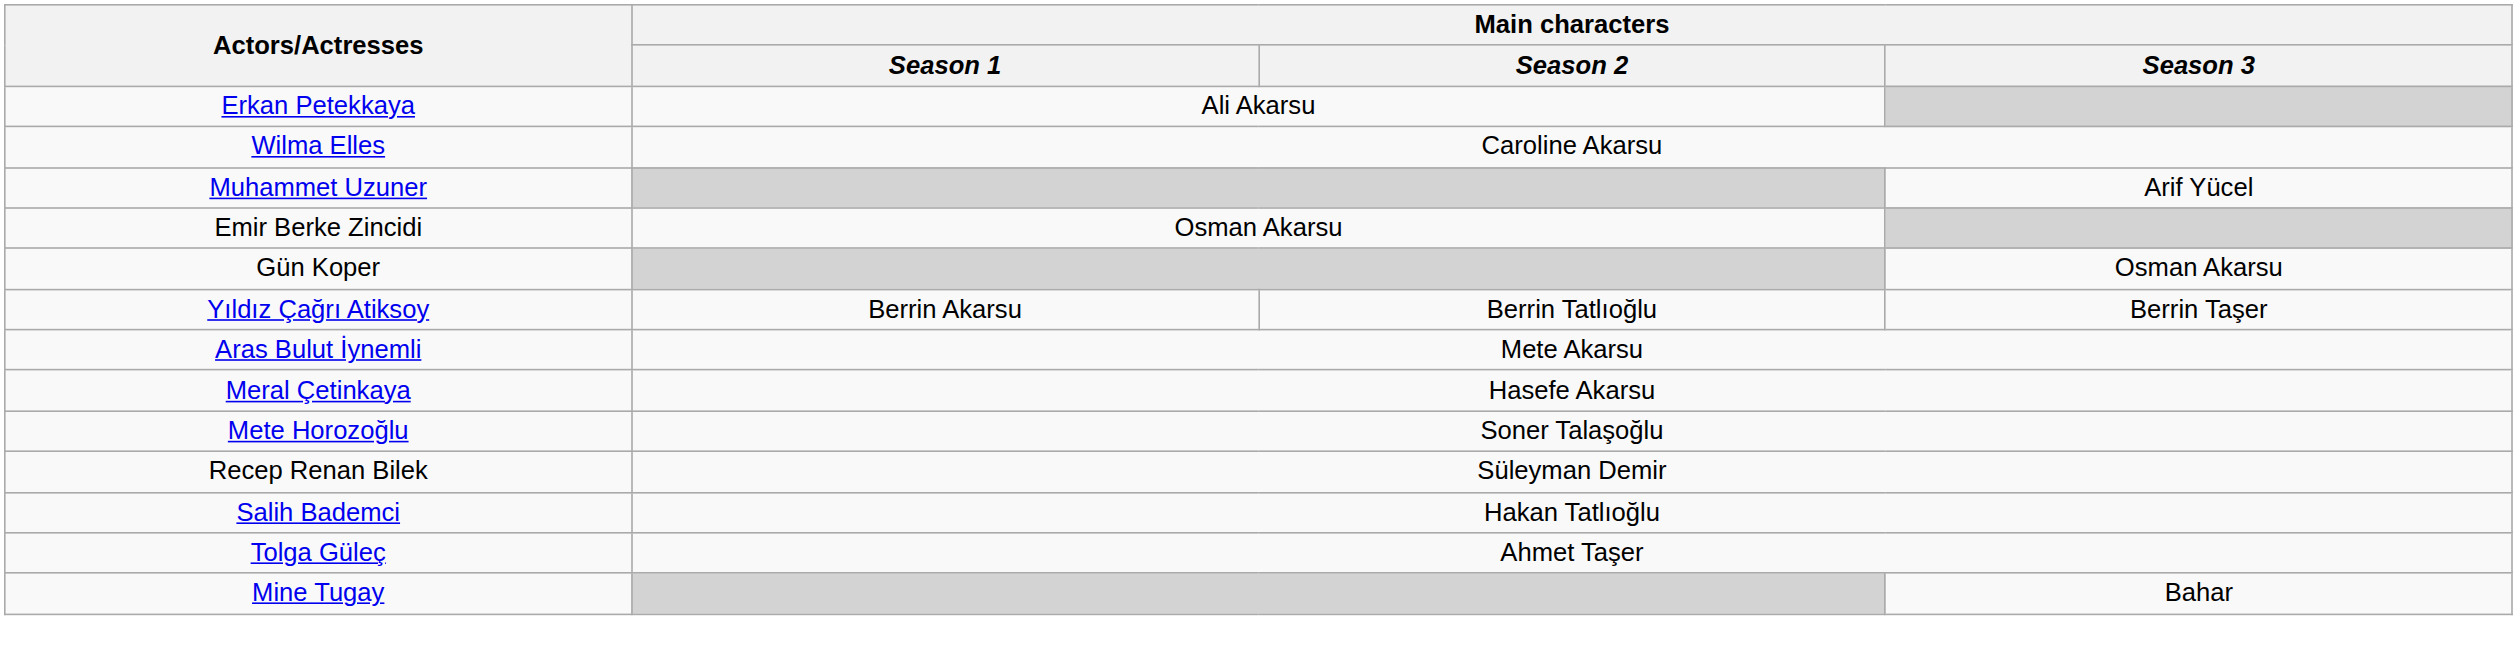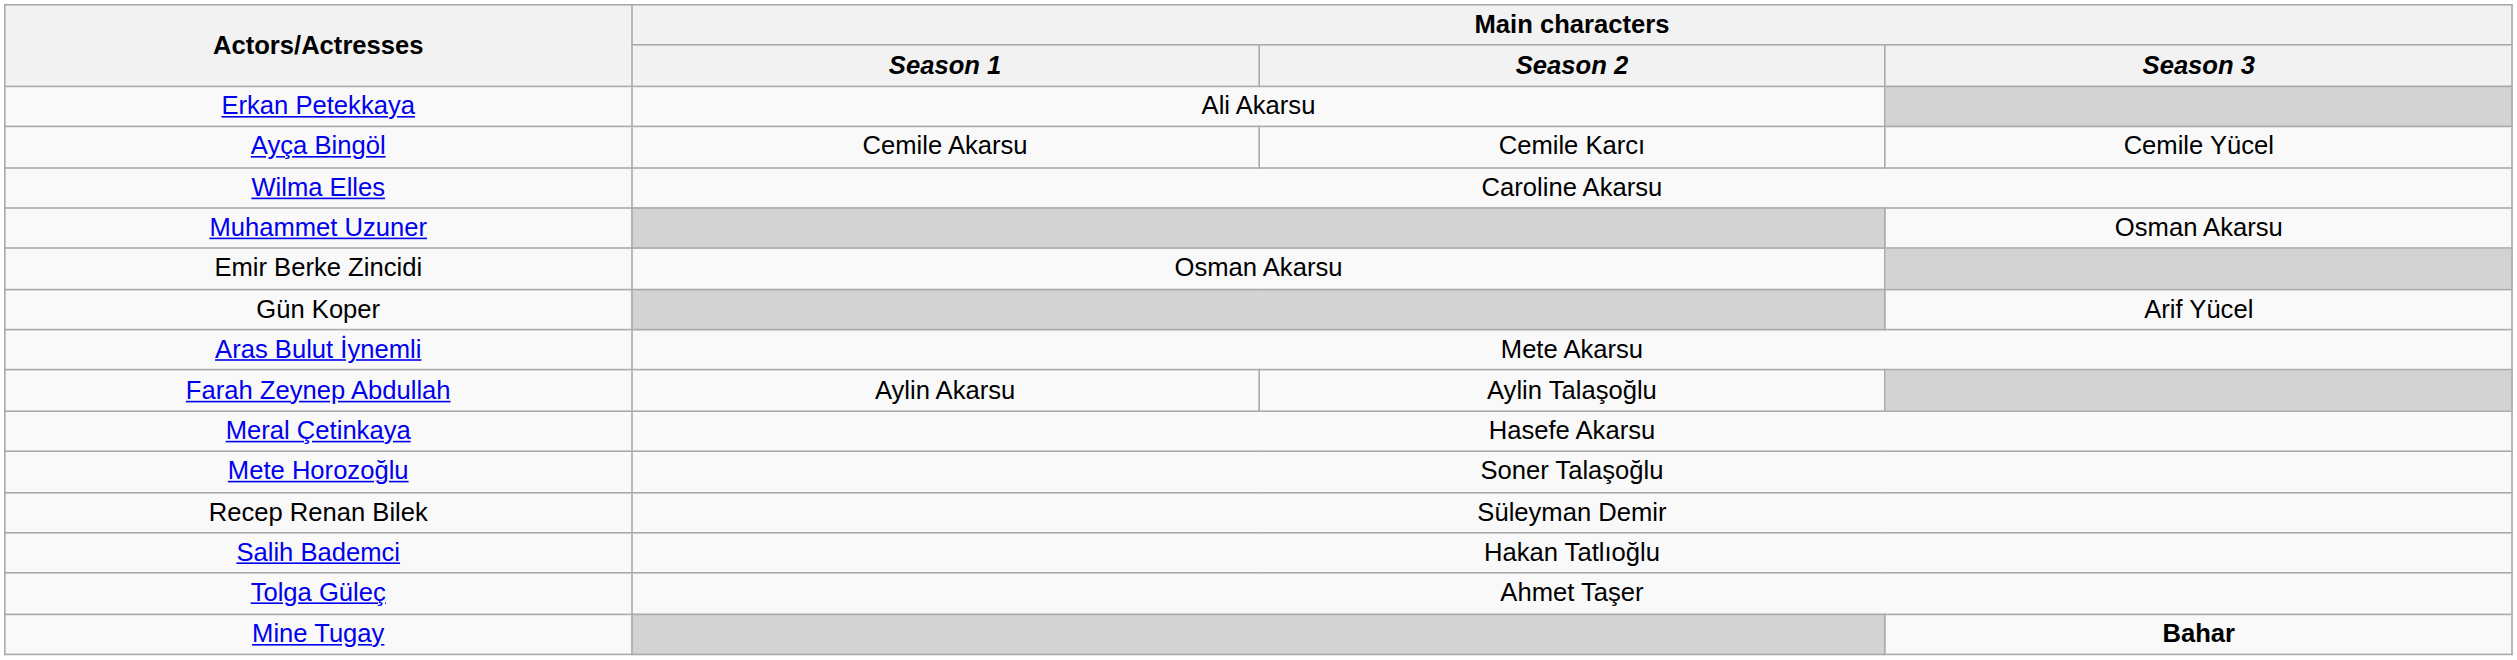 <table class="wikitable" style="text-align:center; width:99%;">
 <tr>
 <th rowspan=2 style="width:16.5%;">Actors/Actresses</th>
 <th colspan=3 style="text-align:center;">Main characters</th>
 </tr>
 <tr>
 <th style="text-align:center; width:16.5%;"><em>Season 1</em></th>
 <th style="text-align:center; width:16.5%;"><em>Season 2</em></th>
 <th style="text-align:center; width:16.5%;"><em>Season 3</em></th>
 </tr>
 <tr>
 <td><a href='#'>Erkan Petekkaya</a></td>
 <td colspan=2>Ali Akarsu</td>
 <td colspan=1 style="background:lightgrey;"></td>
 </tr>
 <tr>
+<td><a href='#'>Ayça Bingöl</a></td>
+<td colspan=1>Cemile Akarsu</td>
+<td colspan=1>Cemile Karcı</td>
+<td colspan=1>Cemile Yücel</td>
+</tr>
+<tr>
 <td><a href='#'>Wilma Elles</a></td>
 <td colspan=3>Caroline Akarsu</td>
 </tr>
 <tr>
 <td><a href='#'>Muhammet Uzuner</a></td>
 <td colspan=2 style="background:lightgrey;"></td>
-<td colspan=1>Arif Yücel</td>
+<td colspan="1">Osman Akarsu</td>
 </tr>
 <tr>
 <td>Emir Berke Zincidi</td>
 <td colspan=2>Osman Akarsu</td>
 <td colspan="1" style="background:lightgrey;"></td>
 </tr>
 <tr>
 <td>Gün Koper</td>
 <td colspan=2 style="background:lightgrey;"></td>
-<td colspan="1">Osman Akarsu</td>
-</tr>
-<tr>
-<td><a href='#'>Yıldız Çağrı Atiksoy</a></td>
-<td colspan=1>Berrin Akarsu</td>
-<td colspan=1>Berrin Tatlıoğlu</td>
-<td colspan=1>Berrin Taşer</td>
+<td colspan=1>Arif Yücel</td>
 </tr>
 <tr>
 <td><a href='#'>Aras Bulut İynemli</a></td>
 <td colspan=3>Mete Akarsu</td>
+</tr>
+<tr>
+<td><a href='#'>Farah Zeynep Abdullah</a></td>
+<td colspan=1>Aylin Akarsu</td>
+<td colspan=1>Aylin Talaşoğlu</td>
+<td colspan=1 style="background:lightgrey;"></td>
 </tr>
 <tr>
 <td><a href='#'>Meral Çetinkaya</a></td>
 <td colspan=3>Hasefe Akarsu</td>
 </tr>
 <tr>
 <td><a href='#'>Mete Horozoğlu</a></td>
 <td colspan=3>Soner Talaşoğlu</td>
 </tr>
 <tr>
 <td>Recep Renan Bilek</td>
 <td colspan=3>Süleyman Demir</td>
 </tr>
 <tr>
 <td><a href='#'>Salih Bademci</a></td>
 <td colspan=3>Hakan Tatlıoğlu</td>
 </tr>
 <tr>
 <td><a href='#'>Tolga Güleç</a></td>
 <td colspan=3>Ahmet Taşer</td>
 </tr>
 <tr>
 <td><a href='#'>Mine Tugay</a></td>
 <td colspan=2 style="background:lightgrey;"></td>
-<td colspan=1>Bahar</td>
+<td colspan=1><strong>Bahar</strong></td>
 </tr>
 </table>
